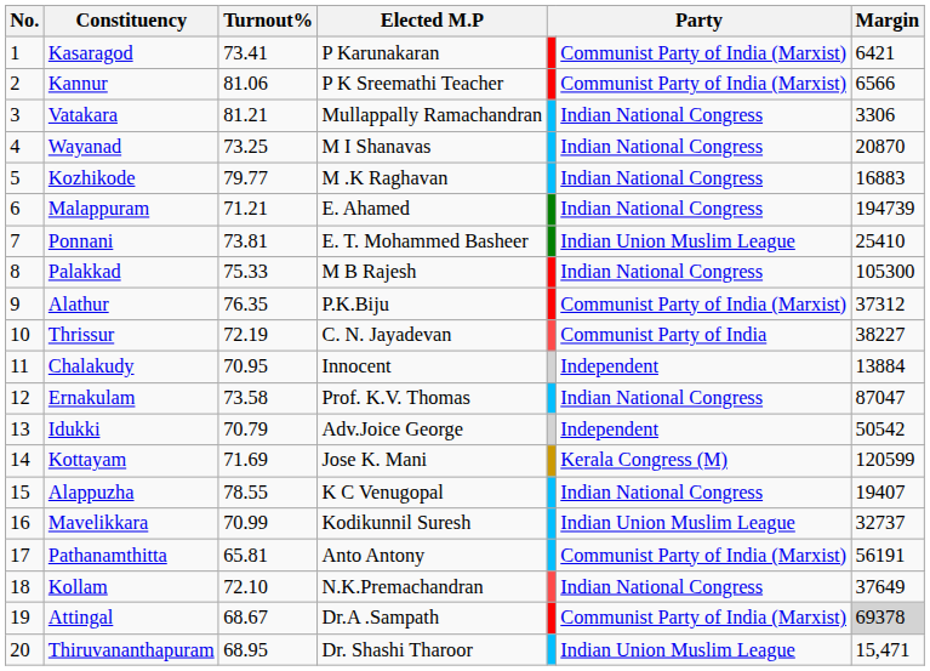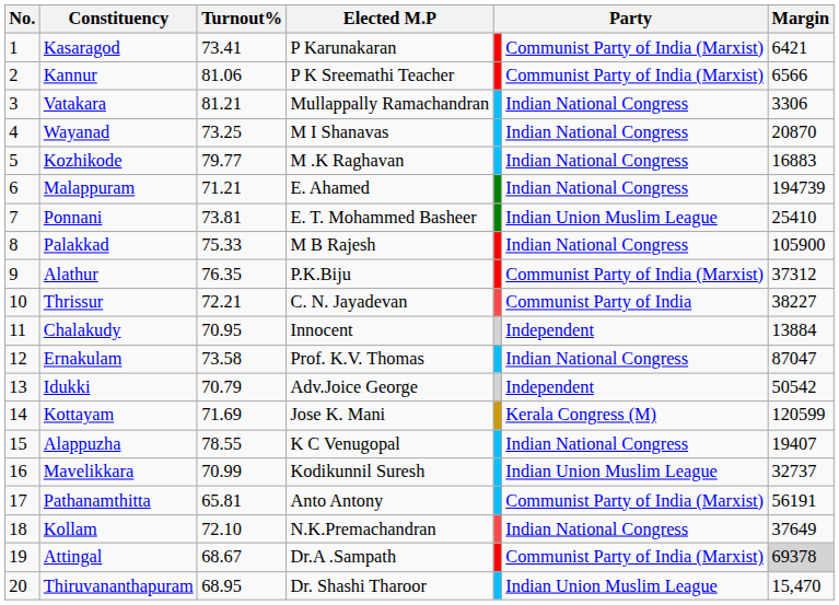 <table class="wikitable sortable">
 <tr>
 <th>No.</th>
 <th>Constituency</th>
 <th>Turnout%</th>
 <th>Elected M.P</th>
 <th colspan="2">Party</th>
 <th>Margin</th>
 </tr>
 <tr>
 <td>1</td>
 <td><a href='#'>Kasaragod</a></td>
 <td>73.41 </td>
 <td>P Karunakaran</td>
 <td style="color:inherit;background:#FF0000"></td>
 <td><a href='#'>Communist Party of India (Marxist)</a></td>
 <td>6421</td>
 </tr>
 <tr>
 <td>2</td>
 <td><a href='#'>Kannur</a></td>
 <td>81.06 </td>
 <td>P K Sreemathi Teacher</td>
 <td style="color:inherit;background:#FF0000"></td>
 <td><a href='#'>Communist Party of India (Marxist)</a></td>
 <td>6566</td>
 </tr>
 <tr>
 <td>3</td>
 <td><a href='#'>Vatakara</a></td>
 <td>81.21 </td>
 <td>Mullappally Ramachandran</td>
 <td style="color:inherit;background:#00BFFF"></td>
 <td><a href='#'>Indian National Congress</a></td>
 <td>3306</td>
 </tr>
 <tr>
 <td>4</td>
 <td><a href='#'>Wayanad</a></td>
 <td>73.25 </td>
 <td>M I Shanavas</td>
 <td style="color:inherit;background:#00BFFF"></td>
 <td><a href='#'>Indian National Congress</a></td>
 <td>20870</td>
 </tr>
 <tr>
 <td>5</td>
 <td><a href='#'>Kozhikode</a></td>
 <td>79.77 </td>
 <td>M .K Raghavan</td>
 <td style="color:inherit;background:#00BFFF"></td>
 <td><a href='#'>Indian National Congress</a></td>
 <td>16883</td>
 </tr>
 <tr>
 <td>6</td>
 <td><a href='#'>Malappuram</a></td>
 <td>71.21 </td>
 <td>E. Ahamed</td>
 <td style="color:inherit;background:#008000"></td>
 <td><a href='#'>Indian National Congress</a></td>
 <td>194739</td>
 </tr>
 <tr>
 <td>7</td>
 <td><a href='#'>Ponnani</a></td>
 <td>73.81 </td>
 <td>E. T. Mohammed Basheer</td>
 <td style="color:inherit;background:#008000"></td>
 <td><a href='#'>Indian Union Muslim League</a></td>
 <td>25410</td>
 </tr>
 <tr>
 <td>8</td>
 <td><a href='#'>Palakkad</a></td>
 <td>75.33 </td>
 <td>M B Rajesh</td>
 <td style="color:inherit;background:#FF0000"></td>
 <td><a href='#'>Indian National Congress</a></td>
-<td>105300</td>
+<td>105900</td>
 </tr>
 <tr>
 <td>9</td>
 <td><a href='#'>Alathur</a></td>
 <td>76.35 </td>
 <td>P.K.Biju</td>
 <td style="color:inherit;background:#FF0000"></td>
 <td><a href='#'>Communist Party of India (Marxist)</a></td>
 <td>37312</td>
 </tr>
 <tr>
 <td>10</td>
 <td><a href='#'>Thrissur</a></td>
-<td>72.19 </td>
+<td>72.21 </td>
 <td>C. N. Jayadevan</td>
 <td style="color:inherit;background:#FF4A4A"></td>
 <td><a href='#'>Communist Party of India</a></td>
 <td>38227</td>
 </tr>
 <tr>
 <td>11</td>
 <td><a href='#'>Chalakudy</a></td>
 <td>70.95 </td>
 <td>Innocent</td>
 <td style="color:inherit;background:#D3D3D3"></td>
 <td><a href='#'>Independent</a></td>
 <td>13884</td>
 </tr>
 <tr>
 <td>12</td>
 <td><a href='#'>Ernakulam</a></td>
 <td>73.58 </td>
 <td>Prof. K.V. Thomas</td>
 <td style="color:inherit;background:#00BFFF"></td>
 <td><a href='#'>Indian National Congress</a></td>
 <td>87047</td>
 </tr>
 <tr>
 <td>13</td>
 <td><a href='#'>Idukki</a></td>
 <td>70.79 </td>
 <td>Adv.Joice George</td>
 <td style="color:inherit;background:#D3D3D3"></td>
 <td><a href='#'>Independent</a></td>
 <td>50542</td>
 </tr>
 <tr>
 <td>14</td>
 <td><a href='#'>Kottayam</a></td>
 <td>71.69 </td>
 <td>Jose K. Mani</td>
 <td style="color:inherit;background:#CC9900"></td>
 <td><a href='#'>Kerala Congress (M)</a></td>
 <td>120599</td>
 </tr>
 <tr>
 <td>15</td>
 <td><a href='#'>Alappuzha</a></td>
 <td>78.55 </td>
 <td>K C Venugopal</td>
 <td style="color:inherit;background:#00BFFF"></td>
 <td><a href='#'>Indian National Congress</a></td>
 <td>19407</td>
 </tr>
 <tr>
 <td>16</td>
 <td><a href='#'>Mavelikkara</a></td>
 <td>70.99 </td>
 <td>Kodikunnil Suresh</td>
 <td style="color:inherit;background:#00BFFF"></td>
 <td><a href='#'>Indian Union Muslim League</a></td>
 <td>32737</td>
 </tr>
 <tr>
 <td>17</td>
 <td><a href='#'>Pathanamthitta</a></td>
 <td>65.81 </td>
 <td>Anto Antony</td>
 <td style="color:inherit;background:#00BFFF"></td>
 <td><a href='#'>Communist Party of India (Marxist)</a></td>
 <td>56191</td>
 </tr>
 <tr>
 <td>18</td>
 <td><a href='#'>Kollam</a></td>
 <td>72.10 </td>
 <td>N.K.Premachandran</td>
 <td style="color:inherit;background:#FF4A4A"></td>
 <td><a href='#'>Indian National Congress</a></td>
 <td>37649</td>
 </tr>
 <tr>
 <td>19</td>
 <td><a href='#'>Attingal</a></td>
 <td>68.67 </td>
 <td>Dr.A .Sampath</td>
 <td style="color:inherit;background:#FF0000"></td>
 <td><a href='#'>Communist Party of India (Marxist)</a></td>
 <td style="background: lightgrey;">69378</td>
 </tr>
 <tr>
 <td>20</td>
 <td><a href='#'>Thiruvananthapuram</a></td>
 <td>68.95 </td>
 <td>Dr. Shashi Tharoor</td>
 <td style="color:inherit;background:#00BFFF"></td>
 <td><a href='#'>Indian Union Muslim League</a></td>
-<td>15,471</td>
+<td>15,470</td>
 </tr>
 </table>
